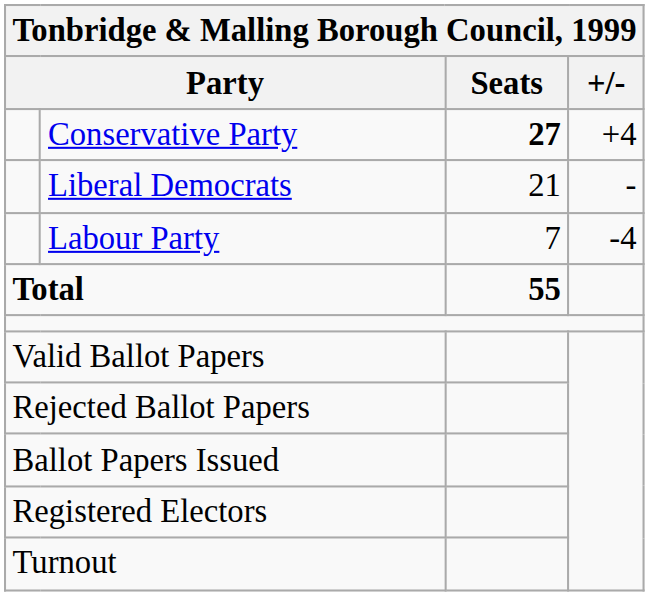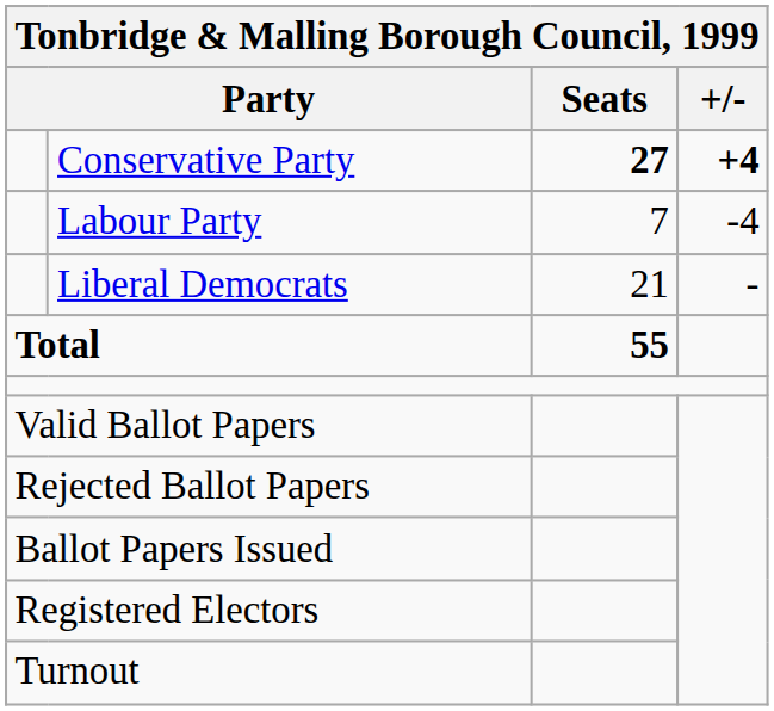 <table class="wikitable" border="1" style="text-align:right; font-size:100%">
 <tr>
 <th align=center colspan=4>Tonbridge & Malling Borough Council, 1999</th>
 </tr>
 <tr>
 <th align=left colspan=2>Party</th>
 <th align=center>Seats</th>
 <th align=center>+/-</th>
 </tr>
 <tr>
 <td bgcolor=> </td>
 <td align=left><a href='#'>Conservative Party</a></td>
 <td><strong>27</strong></td>
-<td>+4</td>
+<td><strong>+4</strong></td>
+</tr>
+<tr>
+<td bgcolor=> </td>
+<td align=left><a href='#'>Labour Party</a></td>
+<td>7</td>
+<td>-4</td>
 </tr>
 <tr>
 <td bgcolor=> </td>
 <td align=left><a href='#'>Liberal Democrats</a></td>
 <td>21</td>
 <td>-</td>
-</tr>
-<tr>
-<td bgcolor=> </td>
-<td align=left><a href='#'>Labour Party</a></td>
-<td>7</td>
-<td>-4</td>
 </tr>
 <tr>
 <td align=left colspan=2><strong>Total</strong></td>
 <td><strong>55</strong></td>
 <td></td>
 </tr>
 <tr>
 <td align=left colspan=4></td>
 </tr>
 <tr>
 <td align=left colspan=2>Valid Ballot Papers</td>
 <td></td>
 <td rowspan=5></td>
 </tr>
 <tr>
 <td align=left colspan=2>Rejected Ballot Papers</td>
 <td></td>
 </tr>
 <tr>
 <td align=left colspan=2>Ballot Papers Issued</td>
 <td></td>
 </tr>
 <tr>
 <td align=left colspan=2>Registered Electors</td>
 <td></td>
 </tr>
 <tr>
 <td align=left colspan=2>Turnout</td>
 <td></td>
 </tr>
 </table>
